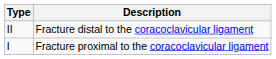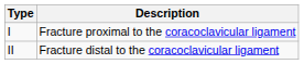 <table class="wikitable">
 <tr>
 <th>Type</th>
 <th>Description</th>
 </tr>
 <tr>
+<td>I</td>
+<td>Fracture proximal to the <a href='#'>coracoclavicular ligament</a></td>
+</tr>
+<tr>
 <td>II</td>
 <td>Fracture distal to the <a href='#'>coracoclavicular ligament</a></td>
 </tr>
-<tr>
-<td>I</td>
-<td>Fracture proximal to the <a href='#'>coracoclavicular ligament</a></td>
-</tr>
 </table>
